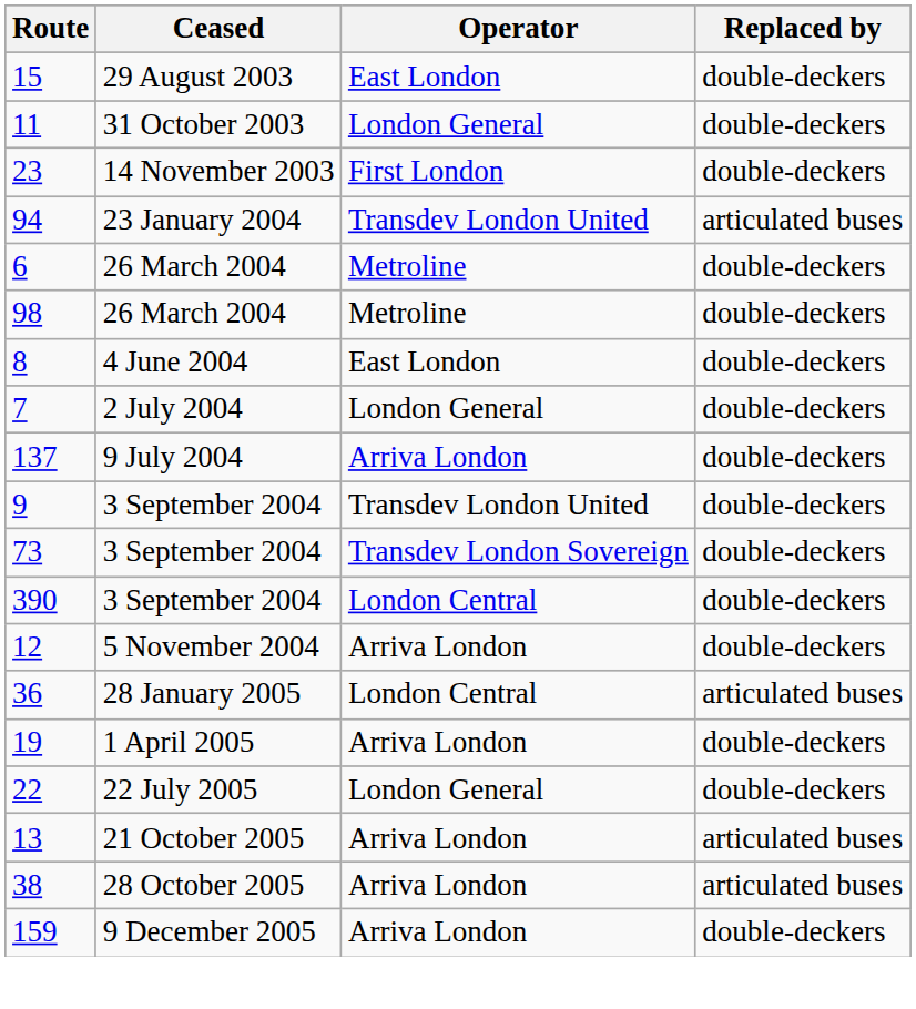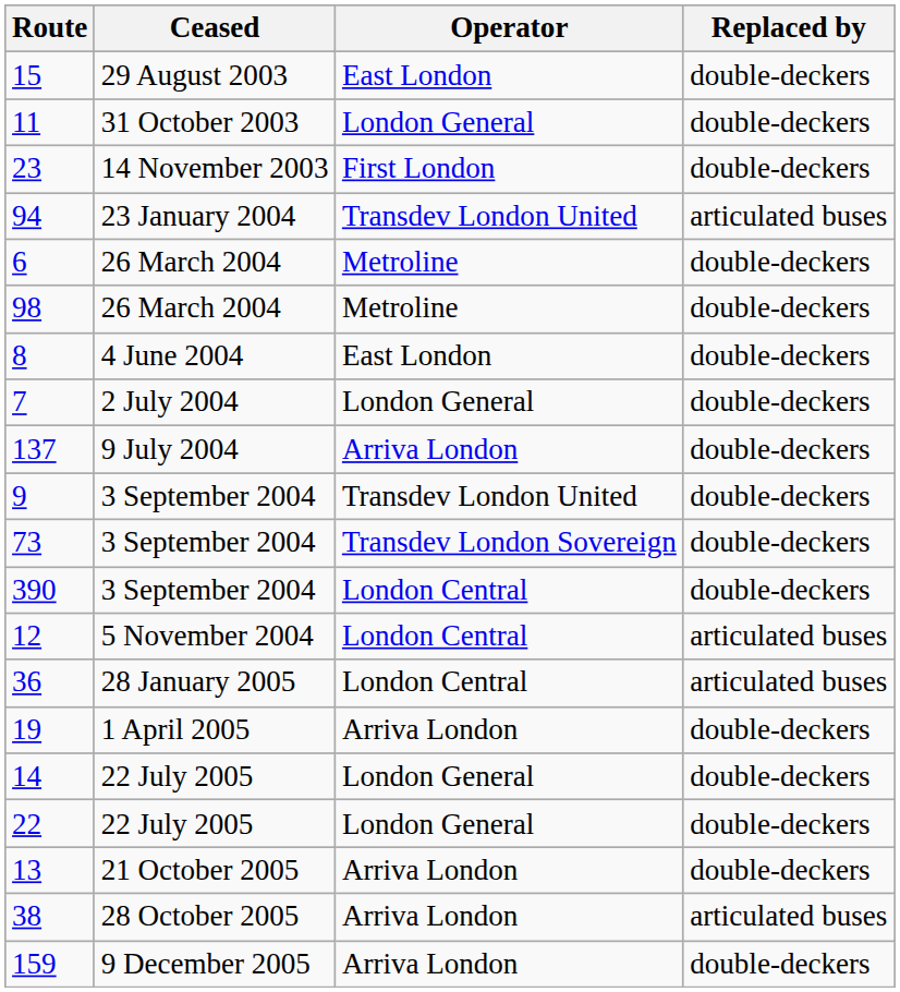 <table class="wikitable sortable">
 <tr>
 <th>Route</th>
 <th>Ceased</th>
 <th>Operator</th>
 <th>Replaced by</th>
 </tr>
 <tr>
 <td><a href='#'>15</a></td>
 <td>29 August 2003</td>
 <td><a href='#'>East London</a></td>
 <td>double-deckers</td>
 </tr>
 <tr>
 <td><a href='#'>11</a></td>
 <td>31 October 2003</td>
 <td><a href='#'>London General</a></td>
 <td>double-deckers</td>
 </tr>
 <tr>
 <td><a href='#'>23</a></td>
 <td>14 November 2003</td>
 <td><a href='#'>First London</a></td>
 <td>double-deckers</td>
 </tr>
 <tr>
 <td><a href='#'>94</a></td>
 <td>23 January 2004</td>
 <td><a href='#'>Transdev London United</a></td>
 <td>articulated buses</td>
 </tr>
 <tr>
 <td><a href='#'>6</a></td>
 <td>26 March 2004</td>
 <td><a href='#'>Metroline</a></td>
 <td>double-deckers</td>
 </tr>
 <tr>
 <td><a href='#'>98</a></td>
 <td>26 March 2004</td>
 <td>Metroline</td>
 <td>double-deckers</td>
 </tr>
 <tr>
 <td><a href='#'>8</a></td>
 <td>4 June 2004</td>
 <td>East London</td>
 <td>double-deckers</td>
 </tr>
 <tr>
 <td><a href='#'>7</a></td>
 <td>2 July 2004</td>
 <td>London General</td>
 <td>double-deckers</td>
 </tr>
 <tr>
 <td><a href='#'>137</a></td>
 <td>9 July 2004</td>
 <td><a href='#'>Arriva London</a></td>
 <td>double-deckers</td>
 </tr>
 <tr>
 <td><a href='#'>9</a></td>
 <td>3 September 2004</td>
 <td>Transdev London United</td>
 <td>double-deckers</td>
 </tr>
 <tr>
 <td><a href='#'>73</a></td>
 <td>3 September 2004</td>
 <td><a href='#'>Transdev London Sovereign</a></td>
 <td>double-deckers</td>
 </tr>
 <tr>
 <td><a href='#'>390</a></td>
 <td>3 September 2004</td>
 <td><a href='#'>London Central</a></td>
 <td>double-deckers</td>
 </tr>
 <tr>
 <td><a href='#'>12</a></td>
 <td>5 November 2004</td>
-<td>Arriva London</td>
-<td>double-deckers</td>
+<td><a href='#'>London Central</a></td>
+<td>articulated buses</td>
 </tr>
 <tr>
 <td><a href='#'>36</a></td>
 <td>28 January 2005</td>
 <td>London Central</td>
 <td>articulated buses</td>
 </tr>
 <tr>
 <td><a href='#'>19</a></td>
 <td>1 April 2005</td>
 <td>Arriva London</td>
 <td>double-deckers</td>
 </tr>
 <tr>
+<td><a href='#'>14</a></td>
+<td>22 July 2005</td>
+<td>London General</td>
+<td>double-deckers</td>
+</tr>
+<tr>
 <td><a href='#'>22</a></td>
 <td>22 July 2005</td>
 <td>London General</td>
 <td>double-deckers</td>
 </tr>
 <tr>
 <td><a href='#'>13</a></td>
 <td>21 October 2005</td>
 <td>Arriva London</td>
-<td>articulated buses</td>
+<td>double-deckers</td>
 </tr>
 <tr>
 <td><a href='#'>38</a></td>
 <td>28 October 2005</td>
 <td>Arriva London</td>
 <td>articulated buses</td>
 </tr>
 <tr>
 <td><a href='#'>159</a></td>
 <td>9 December 2005</td>
 <td>Arriva London</td>
 <td>double-deckers</td>
 </tr>
 </table>
